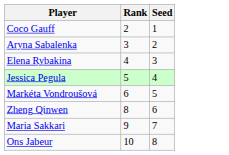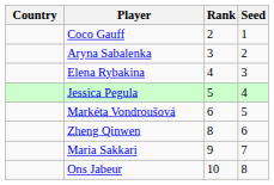 <table class="wikitable">
 <tr>
+<th width="70">Country</th>
 <th width="175">Player</th>
 <th>Rank</th>
 <th>Seed</th>
 </tr>
 <tr>
+<td></td>
 <td><a href='#'>Coco Gauff</a></td>
 <td>2</td>
 <td>1</td>
 </tr>
 <tr>
+<td></td>
 <td><a href='#'>Aryna Sabalenka</a></td>
 <td>3</td>
 <td>2</td>
 </tr>
 <tr>
+<td></td>
 <td><a href='#'>Elena Rybakina</a></td>
 <td>4</td>
 <td>3</td>
 </tr>
 <tr style="background:#cfc;">
+<td></td>
 <td><a href='#'>Jessica Pegula</a></td>
 <td>5</td>
 <td>4</td>
 </tr>
 <tr>
+<td></td>
 <td><a href='#'>Markéta Vondroušová</a></td>
 <td>6</td>
 <td>5</td>
 </tr>
 <tr>
+<td></td>
 <td><a href='#'>Zheng Qinwen</a></td>
 <td>8</td>
 <td>6</td>
 </tr>
 <tr>
+<td></td>
 <td><a href='#'>Maria Sakkari</a></td>
 <td>9</td>
 <td>7</td>
 </tr>
 <tr>
+<td></td>
 <td><a href='#'>Ons Jabeur</a></td>
 <td>10</td>
 <td>8</td>
 </tr>
 </table>
